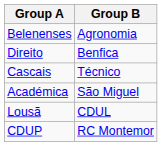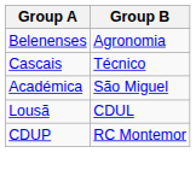 <table class="wikitable">
 <tr>
 <th>Group A</th>
 <th>Group B</th>
 </tr>
 <tr>
 <td><a href='#'>Belenenses</a></td>
 <td><a href='#'>Agronomia</a></td>
-</tr>
-<tr>
-<td><a href='#'>Direito</a></td>
-<td><a href='#'>Benfica</a></td>
 </tr>
 <tr>
 <td><a href='#'>Cascais</a></td>
 <td><a href='#'>Técnico</a></td>
 </tr>
 <tr>
 <td><a href='#'>Académica</a></td>
 <td><a href='#'>São Miguel</a></td>
 </tr>
 <tr>
 <td><a href='#'>Lousã</a></td>
 <td><a href='#'>CDUL</a></td>
 </tr>
 <tr>
 <td><a href='#'>CDUP</a></td>
 <td><a href='#'>RC Montemor</a></td>
 </tr>
 </table>
